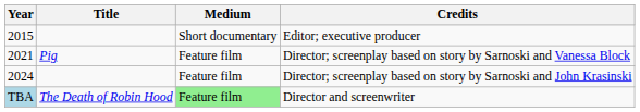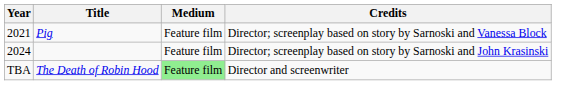 <table class="wikitable sortable">
 <tr style="background:#ccc; text-align:center;">
 <th scope="col">Year</th>
 <th scope="col">Title</th>
 <th scope="col">Medium</th>
 <th scope="col" class="unsortable">Credits</th>
-</tr>
-<tr>
-<td>2015</td>
-<td><em></em></td>
-<td>Short documentary</td>
-<td>Editor; executive producer</td>
 </tr>
 <tr>
 <td>2021</td>
 <td><em><a href='#'>Pig</a></em></td>
 <td>Feature film</td>
 <td>Director; screenplay based on story by Sarnoski and <a href='#'>Vanessa Block</a></td>
 </tr>
 <tr>
 <td>2024</td>
 <td><em></em></td>
 <td>Feature film</td>
 <td>Director; screenplay based on story by Sarnoski and <a href='#'>John Krasinski</a></td>
 </tr>
 <tr>
-<td style="background: lightblue;">TBA</td>
+<td>TBA</td>
 <td><em><a href='#'>The Death of Robin Hood</a></em></td>
 <td style="background: lightgreen;">Feature film</td>
 <td>Director and screenwriter</td>
 </tr>
 </table>
